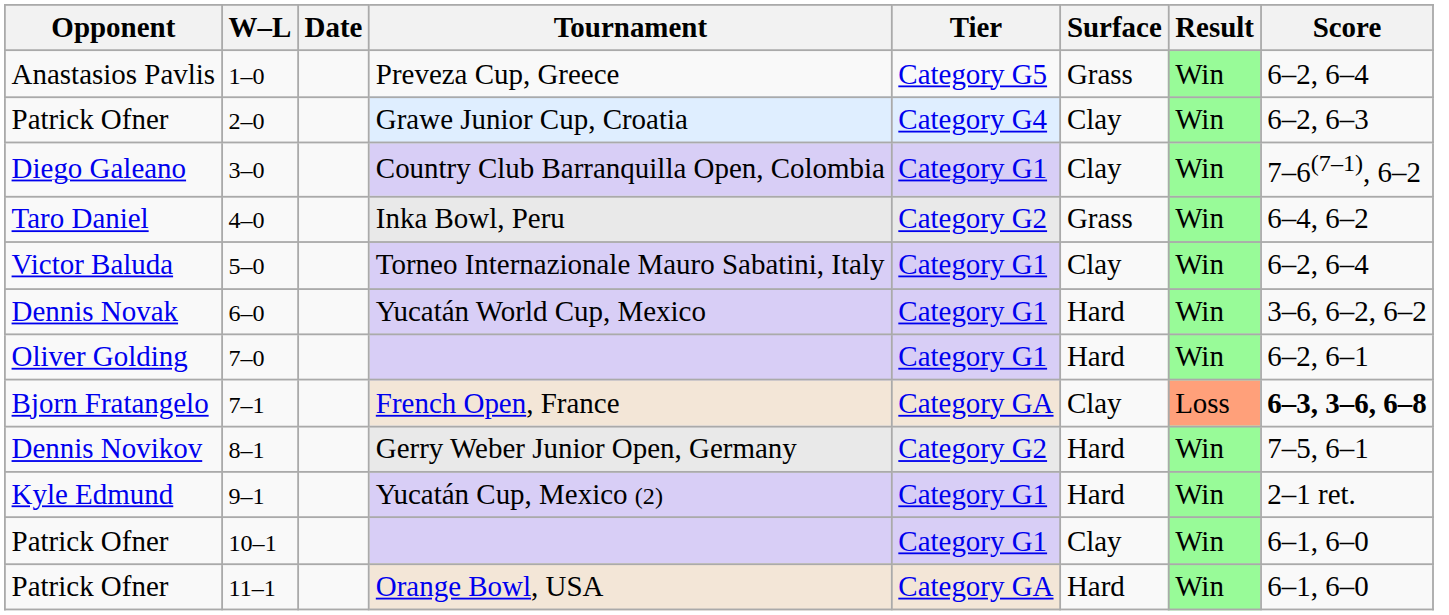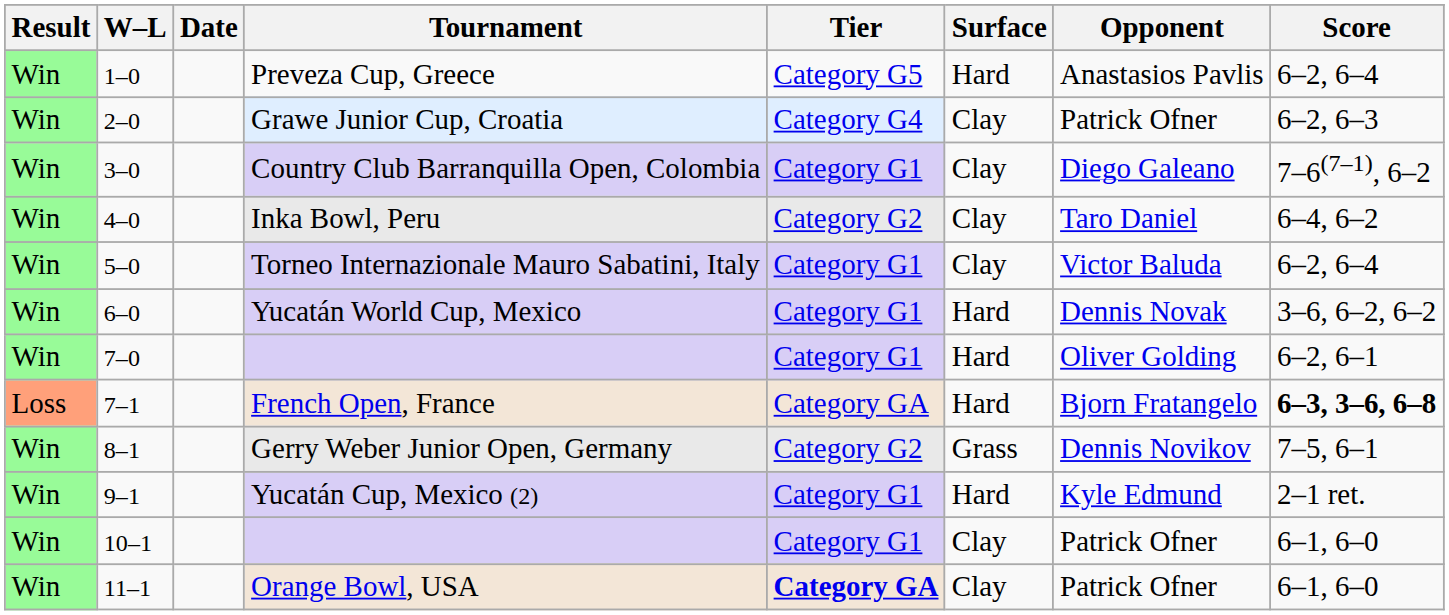 <table class="sortable wikitable nowrap">
 <tr>
-<th>Opponent</th>
+<th>Result</th>
 <th class="unsortable">W–L</th>
 <th>Date</th>
 <th>Tournament</th>
 <th>Tier</th>
 <th>Surface</th>
-<th>Result</th>
+<th>Opponent</th>
 <th class="unsortable">Score</th>
 </tr>
 <tr>
-<td> Anastasios Pavlis</td>
+<td bgcolor="98fb98">Win</td>
 <td><small>1–0</small></td>
 <td></td>
 <td>Preveza Cup, Greece</td>
 <td><a href='#'>Category G5</a></td>
-<td>Grass</td>
-<td bgcolor="98fb98">Win</td>
+<td>Hard</td>
+<td> Anastasios Pavlis</td>
 <td>6–2, 6–4</td>
 </tr>
 <tr>
-<td> Patrick Ofner</td>
+<td bgcolor="98fb98">Win</td>
 <td><small>2–0</small></td>
 <td></td>
 <td bgcolor="dfeeff">Grawe Junior Cup, Croatia</td>
 <td bgcolor="dfeeff"><a href='#'>Category G4</a></td>
 <td>Clay</td>
-<td bgcolor="98fb98">Win</td>
+<td> Patrick Ofner</td>
 <td>6–2, 6–3</td>
 </tr>
 <tr>
-<td> <a href='#'>Diego Galeano</a></td>
+<td bgcolor="98fb98">Win</td>
 <td><small>3–0</small></td>
 <td></td>
 <td bgcolor="d8cef6">Country Club Barranquilla Open, Colombia</td>
 <td bgcolor="d8cef6"><a href='#'>Category G1</a></td>
 <td>Clay</td>
-<td bgcolor="98fb98">Win</td>
+<td> <a href='#'>Diego Galeano</a></td>
 <td>7–6<sup>(7–1)</sup>, 6–2</td>
 </tr>
 <tr>
-<td> <a href='#'>Taro Daniel</a></td>
+<td bgcolor="98fb98">Win</td>
 <td><small>4–0</small></td>
 <td></td>
 <td bgcolor="e9e9e9">Inka Bowl, Peru</td>
 <td bgcolor="e9e9e9"><a href='#'>Category G2</a></td>
-<td>Grass</td>
-<td bgcolor="98fb98">Win</td>
+<td>Clay</td>
+<td> <a href='#'>Taro Daniel</a></td>
 <td>6–4, 6–2</td>
 </tr>
 <tr>
-<td> <a href='#'>Victor Baluda</a></td>
+<td bgcolor="98fb98">Win</td>
 <td><small>5–0</small></td>
 <td></td>
 <td bgcolor="d8cef6">Torneo Internazionale Mauro Sabatini, Italy</td>
 <td bgcolor="d8cef6"><a href='#'>Category G1</a></td>
 <td>Clay</td>
-<td bgcolor="98fb98">Win</td>
+<td> <a href='#'>Victor Baluda</a></td>
 <td>6–2, 6–4</td>
 </tr>
 <tr>
-<td> <a href='#'>Dennis Novak</a></td>
+<td bgcolor="98fb98">Win</td>
 <td><small>6–0</small></td>
 <td></td>
 <td bgcolor="d8cef6">Yucatán World Cup, Mexico</td>
 <td bgcolor="d8cef6"><a href='#'>Category G1</a></td>
 <td>Hard</td>
-<td bgcolor="98fb98">Win</td>
+<td> <a href='#'>Dennis Novak</a></td>
 <td>3–6, 6–2, 6–2</td>
 </tr>
 <tr>
-<td> <a href='#'>Oliver Golding</a></td>
+<td bgcolor="98fb98">Win</td>
 <td><small>7–0</small></td>
 <td></td>
 <td bgcolor="d8cef6"></td>
 <td bgcolor="d8cef6"><a href='#'>Category G1</a></td>
 <td>Hard</td>
-<td bgcolor="98fb98">Win</td>
+<td> <a href='#'>Oliver Golding</a></td>
 <td>6–2, 6–1</td>
 </tr>
 <tr>
-<td> <a href='#'>Bjorn Fratangelo</a></td>
+<td bgcolor="FFA07A">Loss</td>
 <td><small>7–1</small></td>
 <td><a href='#'></a></td>
 <td bgcolor="F3E6D7"><a href='#'>French Open</a>, France</td>
 <td bgcolor="F3E6D7"><a href='#'>Category GA</a></td>
-<td>Clay</td>
-<td bgcolor="FFA07A">Loss</td>
+<td>Hard</td>
+<td> <a href='#'>Bjorn Fratangelo</a></td>
 <td><strong>6–3, 3–6, 6–8</strong></td>
 </tr>
 <tr>
-<td> <a href='#'>Dennis Novikov</a></td>
+<td bgcolor="98fb98">Win</td>
 <td><small>8–1</small></td>
 <td></td>
 <td bgcolor="e9e9e9">Gerry Weber Junior Open, Germany</td>
 <td bgcolor="e9e9e9"><a href='#'>Category G2</a></td>
-<td>Hard</td>
-<td bgcolor="98fb98">Win</td>
+<td>Grass</td>
+<td> <a href='#'>Dennis Novikov</a></td>
 <td>7–5, 6–1</td>
 </tr>
 <tr>
-<td> <a href='#'>Kyle Edmund</a></td>
+<td bgcolor="98fb98">Win</td>
 <td><small>9–1</small></td>
 <td></td>
 <td bgcolor="d8cef6">Yucatán Cup, Mexico <small>(2)</small></td>
 <td bgcolor="d8cef6"><a href='#'>Category G1</a></td>
 <td>Hard</td>
-<td bgcolor="98fb98">Win</td>
+<td> <a href='#'>Kyle Edmund</a></td>
 <td>2–1 ret.</td>
 </tr>
 <tr>
-<td> Patrick Ofner</td>
+<td bgcolor="98fb98">Win</td>
 <td><small>10–1</small></td>
 <td></td>
 <td bgcolor="d8cef6"></td>
 <td bgcolor="d8cef6"><a href='#'>Category G1</a></td>
 <td>Clay</td>
-<td bgcolor="98fb98">Win</td>
+<td> Patrick Ofner</td>
 <td>6–1, 6–0</td>
 </tr>
 <tr>
-<td> Patrick Ofner</td>
+<td bgcolor="98fb98">Win</td>
 <td><small>11–1</small></td>
 <td></td>
 <td bgcolor="F3E6D7"><a href='#'>Orange Bowl</a>, USA</td>
-<td bgcolor="F3E6D7"><a href='#'>Category GA</a></td>
-<td>Hard</td>
-<td bgcolor="98fb98">Win</td>
+<td bgcolor="F3E6D7"><strong><a href='#'>Category GA</a></strong></td>
+<td>Clay</td>
+<td> Patrick Ofner</td>
 <td>6–1, 6–0</td>
 </tr>
 </table>
